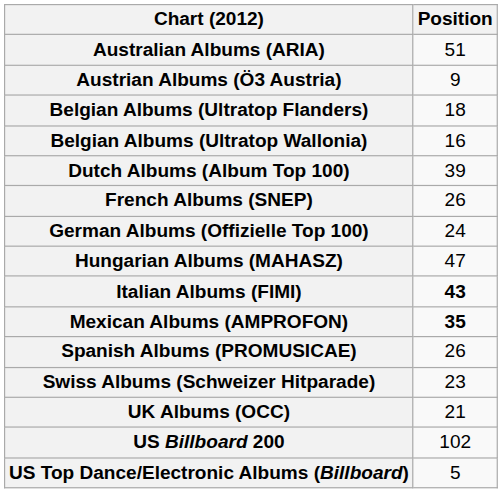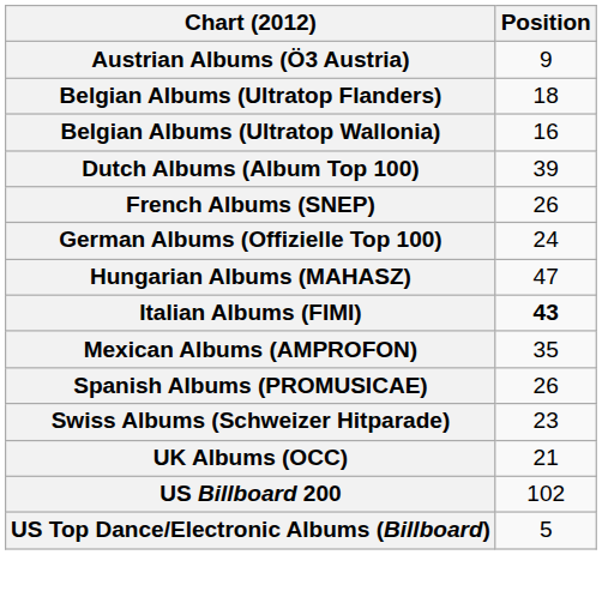 <table class="wikitable sortable plainrowheaders" style="text-align:center">
 <tr>
 <th scope="col">Chart (2012)</th>
 <th scope="col">Position</th>
-</tr>
-<tr>
-<th scope="row">Australian Albums (ARIA)</th>
-<td>51</td>
 </tr>
 <tr>
 <th scope="row">Austrian Albums (Ö3 Austria)</th>
 <td>9</td>
 </tr>
 <tr>
 <th scope="row">Belgian Albums (Ultratop Flanders)</th>
 <td>18</td>
 </tr>
 <tr>
 <th scope="row">Belgian Albums (Ultratop Wallonia)</th>
 <td>16</td>
 </tr>
 <tr>
 <th scope="row">Dutch Albums (Album Top 100)</th>
 <td>39</td>
 </tr>
 <tr>
 <th scope="row">French Albums (SNEP)</th>
 <td>26</td>
 </tr>
 <tr>
 <th scope="row">German Albums (Offizielle Top 100)</th>
 <td>24</td>
 </tr>
 <tr>
 <th scope="row">Hungarian Albums (MAHASZ)</th>
 <td>47</td>
 </tr>
 <tr>
 <th scope="row">Italian Albums (FIMI)</th>
 <td><strong>43</strong></td>
 </tr>
 <tr>
 <th scope="row">Mexican Albums (AMPROFON)</th>
-<td><strong>35</strong></td>
+<td>35</td>
 </tr>
 <tr>
 <th scope="row">Spanish Albums (PROMUSICAE)</th>
 <td>26</td>
 </tr>
 <tr>
 <th scope="row">Swiss Albums (Schweizer Hitparade)</th>
 <td>23</td>
 </tr>
 <tr>
 <th scope="row">UK Albums (OCC)</th>
 <td>21</td>
 </tr>
 <tr>
 <th scope="row">US <em>Billboard</em> 200</th>
 <td>102</td>
 </tr>
 <tr>
 <th scope="row">US Top Dance/Electronic Albums (<em>Billboard</em>)</th>
 <td>5</td>
 </tr>
 </table>
